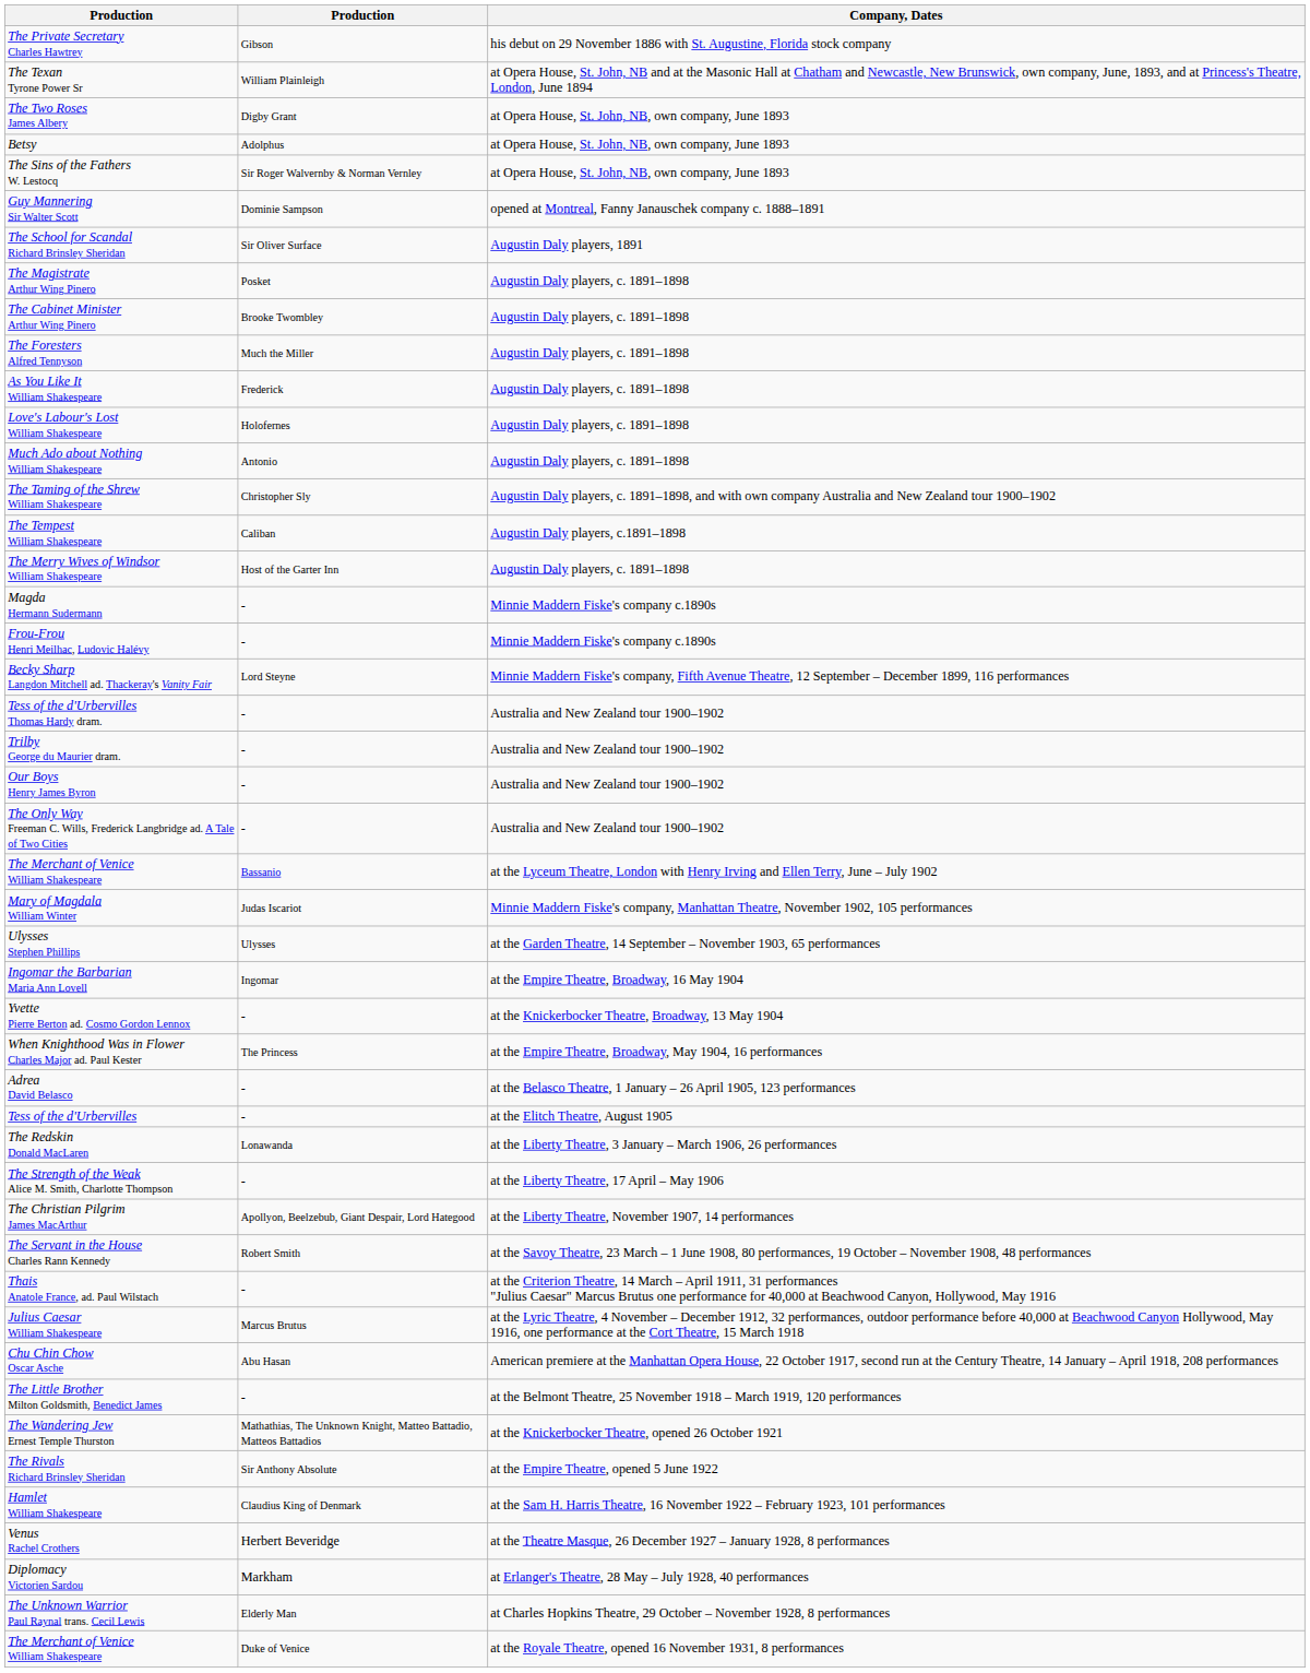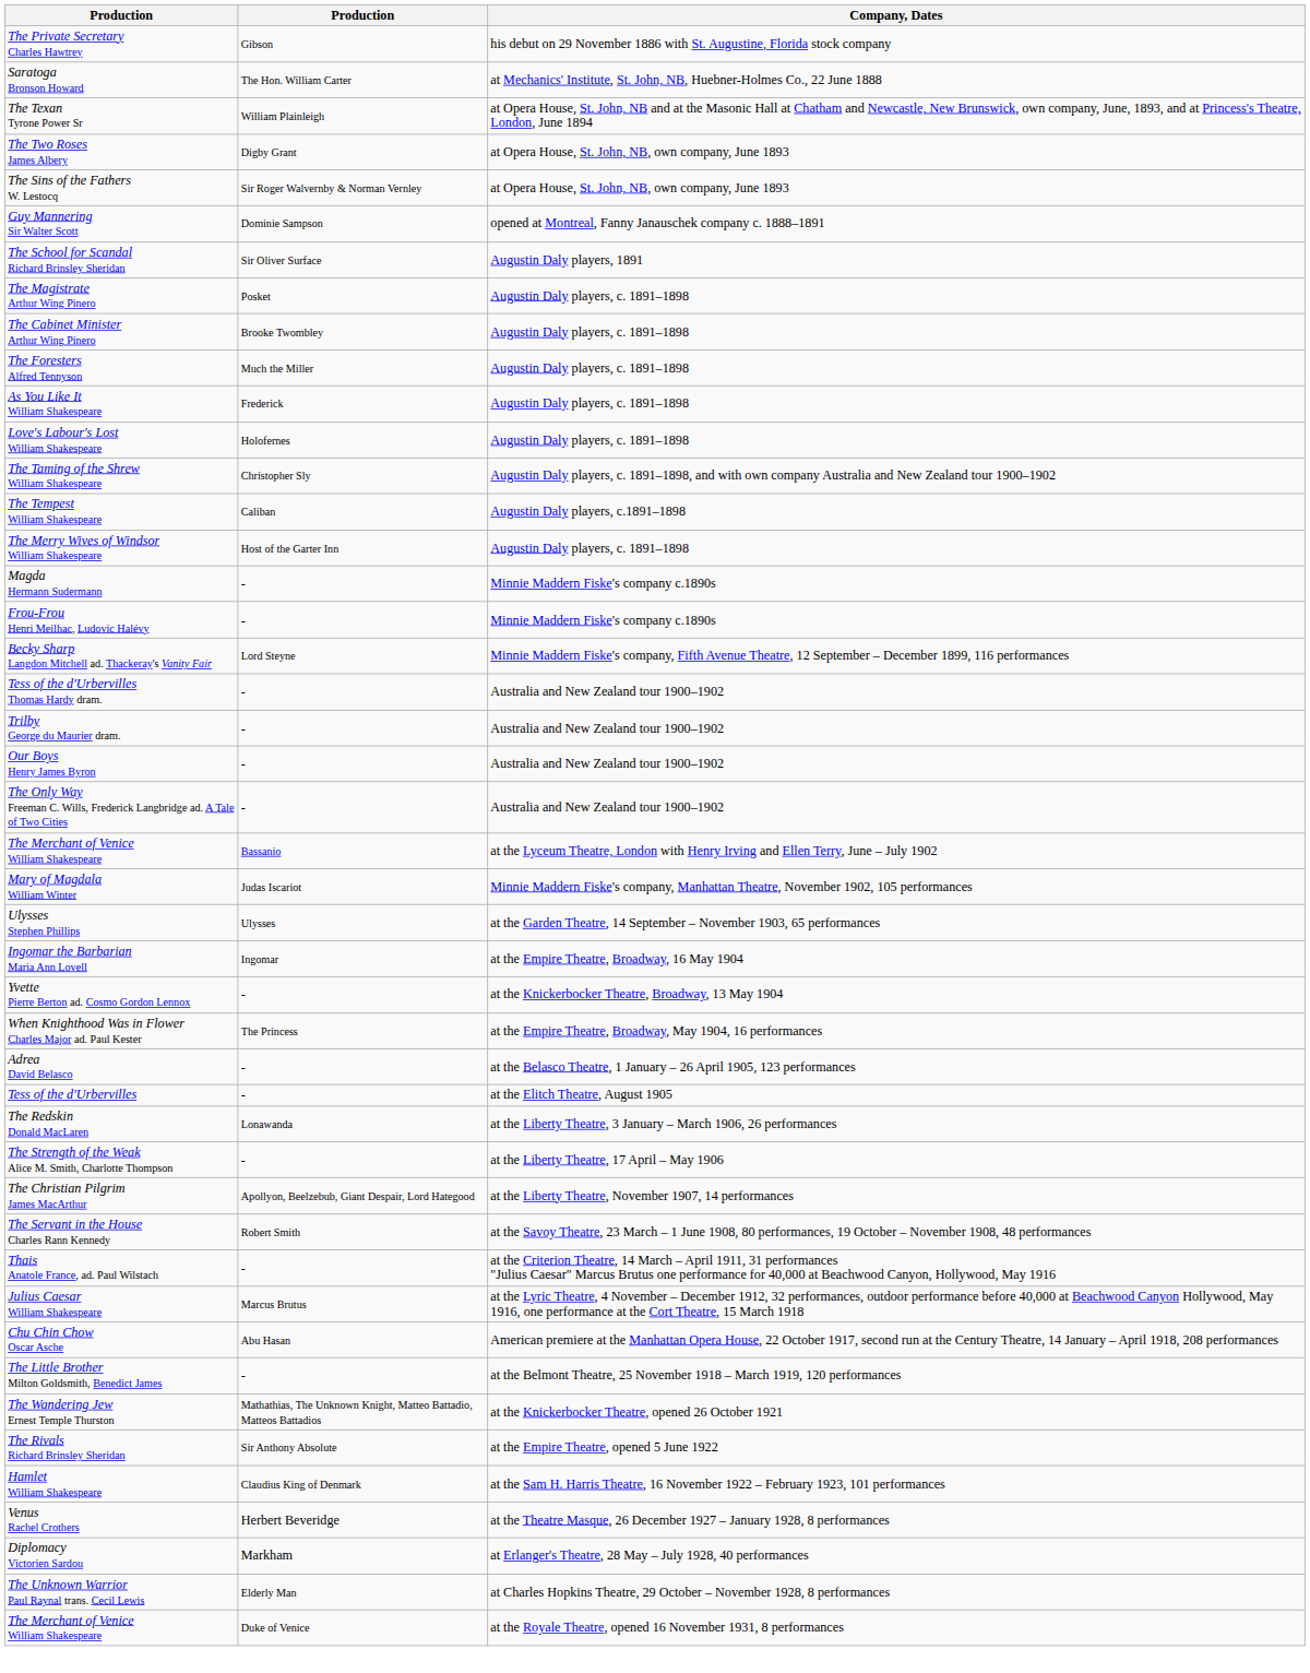 <table class="wikitable sortable">
 <tr>
 <th>Production</th>
 <th>Production</th>
 <th>Company, Dates</th>
 </tr>
 <tr>
 <td><em><a href='#'>The Private Secretary</a></em><br><small><a href='#'>Charles Hawtrey</a></small></td>
 <td><small>Gibson</small></td>
 <td>his debut on 29 November 1886 with <a href='#'>St. Augustine, Florida</a> stock company</td>
 </tr>
 <tr>
+<td><em>Saratoga</em><br><small><a href='#'>Bronson Howard</a></small></td>
+<td><small>The Hon. William Carter</small></td>
+<td>at <a href='#'>Mechanics' Institute</a>, <a href='#'>St. John, NB</a>, Huebner-Holmes Co., 22 June 1888</td>
+</tr>
+<tr>
 <td><em>The Texan</em><br><small>Tyrone Power Sr</small></td>
 <td><small>William Plainleigh</small></td>
 <td>at Opera House, <a href='#'>St. John, NB</a> and at the Masonic Hall at <a href='#'>Chatham</a> and <a href='#'>Newcastle, New Brunswick</a>, own company, June, 1893, and at <a href='#'>Princess's Theatre, London</a>, June 1894</td>
 </tr>
 <tr>
 <td><em><a href='#'>The Two Roses</a></em><br><small><a href='#'>James Albery</a></small></td>
 <td><small>Digby Grant</small></td>
-<td>at Opera House, <a href='#'>St. John, NB</a>, own company, June 1893</td>
-</tr>
-<tr>
-<td><em>Betsy</em></td>
-<td><small>Adolphus</small></td>
 <td>at Opera House, <a href='#'>St. John, NB</a>, own company, June 1893</td>
 </tr>
 <tr>
 <td><em>The Sins of the Fathers</em><br><small>W. Lestocq</small></td>
 <td><small>Sir Roger Walvernby & Norman Vernley</small></td>
 <td>at Opera House, <a href='#'>St. John, NB</a>, own company, June 1893</td>
 </tr>
 <tr>
 <td><em><a href='#'>Guy Mannering</a></em><br><small><a href='#'>Sir Walter Scott</a></small></td>
 <td><small>Dominie Sampson</small></td>
 <td>opened at <a href='#'>Montreal</a>, Fanny Janauschek company c. 1888–1891</td>
 </tr>
 <tr>
 <td><em><a href='#'>The School for Scandal</a></em><br><small><a href='#'>Richard Brinsley Sheridan</a></small></td>
 <td><small>Sir Oliver Surface</small></td>
 <td><a href='#'>Augustin Daly</a> players, 1891</td>
 </tr>
 <tr>
 <td><em><a href='#'>The Magistrate</a></em><br><small><a href='#'>Arthur Wing Pinero</a></small></td>
 <td><small>Posket</small></td>
 <td><a href='#'>Augustin Daly</a> players, c. 1891–1898</td>
 </tr>
 <tr>
 <td><em><a href='#'>The Cabinet Minister</a></em><br><small><a href='#'>Arthur Wing Pinero</a></small></td>
 <td><small>Brooke Twombley</small></td>
 <td><a href='#'>Augustin Daly</a> players, c. 1891–1898</td>
 </tr>
 <tr>
 <td><em><a href='#'>The Foresters</a></em><br><small><a href='#'>Alfred Tennyson</a></small></td>
 <td><small>Much the Miller</small></td>
 <td><a href='#'>Augustin Daly</a> players, c. 1891–1898</td>
 </tr>
 <tr>
 <td><em><a href='#'>As You Like It</a></em><br><small><a href='#'>William Shakespeare</a></small></td>
 <td><small>Frederick</small></td>
 <td><a href='#'>Augustin Daly</a> players, c. 1891–1898</td>
 </tr>
 <tr>
 <td><em><a href='#'>Love's Labour's Lost</a></em><br><small><a href='#'>William Shakespeare</a></small></td>
 <td><small>Holofernes</small></td>
-<td><a href='#'>Augustin Daly</a> players, c. 1891–1898</td>
-</tr>
-<tr>
-<td><em><a href='#'>Much Ado about Nothing</a></em><br><small><a href='#'>William Shakespeare</a></small></td>
-<td><small>Antonio</small></td>
 <td><a href='#'>Augustin Daly</a> players, c. 1891–1898</td>
 </tr>
 <tr>
 <td><em><a href='#'>The Taming of the Shrew</a></em><br><small><a href='#'>William Shakespeare</a></small></td>
 <td><small>Christopher Sly</small></td>
 <td><a href='#'>Augustin Daly</a> players, c. 1891–1898, and with own company Australia and New Zealand tour 1900–1902</td>
 </tr>
 <tr>
 <td><em><a href='#'>The Tempest</a></em><br><small><a href='#'>William Shakespeare</a></small></td>
 <td><small>Caliban</small></td>
 <td><a href='#'>Augustin Daly</a> players, c.1891–1898</td>
 </tr>
 <tr>
 <td><em><a href='#'>The Merry Wives of Windsor</a></em><br><small><a href='#'>William Shakespeare</a></small></td>
 <td><small>Host of the Garter Inn</small></td>
 <td><a href='#'>Augustin Daly</a> players, c. 1891–1898</td>
 </tr>
 <tr>
 <td><em>Magda</em><br><small><a href='#'>Hermann Sudermann</a></small></td>
 <td>-</td>
 <td><a href='#'>Minnie Maddern Fiske</a>'s company c.1890s</td>
 </tr>
 <tr>
 <td><em><a href='#'>Frou-Frou</a></em><br><small><a href='#'>Henri Meilhac</a>, <a href='#'>Ludovic Halévy</a></small></td>
 <td>-</td>
 <td><a href='#'>Minnie Maddern Fiske</a>'s company c.1890s</td>
 </tr>
 <tr>
 <td><em><a href='#'>Becky Sharp</a></em><br><small><a href='#'>Langdon Mitchell</a> ad. <a href='#'>Thackeray</a>'s <em><a href='#'>Vanity Fair</a></em></small></td>
 <td><small>Lord Steyne</small></td>
 <td><a href='#'>Minnie Maddern Fiske</a>'s company, <a href='#'>Fifth Avenue Theatre</a>, 12 September – December 1899, 116 performances</td>
 </tr>
 <tr>
 <td><em><a href='#'>Tess of the d'Urbervilles</a></em><br><small><a href='#'>Thomas Hardy</a> dram.</small></td>
 <td>-</td>
 <td>Australia and New Zealand tour 1900–1902</td>
 </tr>
 <tr>
 <td><em><a href='#'>Trilby</a></em><br><small><a href='#'>George du Maurier</a> dram.</small></td>
 <td>-</td>
 <td>Australia and New Zealand tour 1900–1902</td>
 </tr>
 <tr>
 <td><em><a href='#'>Our Boys</a></em><br><small><a href='#'>Henry James Byron</a></small></td>
 <td>-</td>
 <td>Australia and New Zealand tour 1900–1902</td>
 </tr>
 <tr>
 <td><em><a href='#'>The Only Way</a></em><br><small>Freeman C. Wills, Frederick Langbridge ad. <a href='#'>A Tale of Two Cities</a></small></td>
 <td>-</td>
 <td>Australia and New Zealand tour 1900–1902</td>
 </tr>
 <tr>
 <td><em><a href='#'>The Merchant of Venice</a></em><br><small><a href='#'>William Shakespeare</a></small></td>
 <td><small><a href='#'>Bassanio</a></small></td>
 <td>at the <a href='#'>Lyceum Theatre, London</a> with <a href='#'>Henry Irving</a> and <a href='#'>Ellen Terry</a>, June – July 1902</td>
 </tr>
 <tr>
 <td><em><a href='#'>Mary of Magdala</a></em><br><small><a href='#'>William Winter</a></small></td>
 <td><small>Judas Iscariot</small></td>
 <td><a href='#'>Minnie Maddern Fiske</a>'s company, <a href='#'>Manhattan Theatre</a>, November 1902, 105 performances</td>
 </tr>
 <tr>
 <td><em>Ulysses</em><br><small><a href='#'>Stephen Phillips</a></small></td>
 <td><small>Ulysses</small></td>
 <td>at the <a href='#'>Garden Theatre</a>, 14 September – November 1903, 65 performances</td>
 </tr>
 <tr>
 <td><em><a href='#'>Ingomar the Barbarian</a></em><br><small><a href='#'>Maria Ann Lovell</a></small></td>
 <td><small>Ingomar</small></td>
 <td>at the <a href='#'>Empire Theatre</a>, <a href='#'>Broadway</a>, 16 May 1904</td>
 </tr>
 <tr>
 <td><em>Yvette</em><br><small><a href='#'>Pierre Berton</a> ad. <a href='#'>Cosmo Gordon Lennox</a></small></td>
 <td>-</td>
 <td>at the <a href='#'>Knickerbocker Theatre</a>, <a href='#'>Broadway</a>, 13 May 1904</td>
 </tr>
 <tr>
 <td><em>When Knighthood Was in Flower</em><br><small><a href='#'>Charles Major</a> ad. Paul Kester</small></td>
 <td><small>The Princess</small></td>
 <td>at the <a href='#'>Empire Theatre</a>, <a href='#'>Broadway</a>, May 1904, 16 performances</td>
 </tr>
 <tr>
 <td><em>Adrea</em><br><small><a href='#'>David Belasco</a></small></td>
 <td>-</td>
 <td>at the <a href='#'>Belasco Theatre</a>, 1 January – 26 April 1905, 123 performances</td>
 </tr>
 <tr>
 <td><em><a href='#'>Tess of the d'Urbervilles</a></em><br></td>
 <td>-</td>
 <td>at the <a href='#'>Elitch Theatre</a>, August 1905</td>
 </tr>
 <tr>
 <td><em>The Redskin</em><br><small><a href='#'>Donald MacLaren</a></small></td>
 <td><small>Lonawanda</small></td>
 <td>at the <a href='#'>Liberty Theatre</a>, 3 January – March 1906, 26 performances</td>
 </tr>
 <tr>
 <td><em><a href='#'>The Strength of the Weak</a></em><br><small> Alice M. Smith, Charlotte Thompson</small></td>
 <td>-</td>
 <td>at the <a href='#'>Liberty Theatre</a>, 17 April – May 1906</td>
 </tr>
 <tr>
 <td><em>The Christian Pilgrim</em><br><small><a href='#'>James MacArthur</a></small></td>
 <td><small>Apollyon, Beelzebub, Giant Despair, Lord Hategood</small></td>
 <td>at the <a href='#'>Liberty Theatre</a>, November 1907, 14 performances</td>
 </tr>
 <tr>
 <td><em><a href='#'>The Servant in the House</a></em><br><small>Charles Rann Kennedy</small></td>
 <td><small>Robert Smith</small></td>
 <td>at the <a href='#'>Savoy Theatre</a>, 23 March – 1 June 1908, 80 performances, 19 October – November 1908, 48 performances</td>
 </tr>
 <tr>
 <td><em><a href='#'>Thais</a></em><br><small><a href='#'>Anatole France</a>, ad. Paul Wilstach</small></td>
 <td>-</td>
 <td>at the <a href='#'>Criterion Theatre</a>, 14 March – April 1911, 31 performances<br>"Julius Caesar" Marcus Brutus one performance for 40,000 at Beachwood Canyon, Hollywood, May 1916</td>
 </tr>
 <tr>
 <td><em><a href='#'>Julius Caesar</a></em><br><small><a href='#'>William Shakespeare</a></small></td>
 <td><small>Marcus Brutus</small></td>
 <td>at the <a href='#'>Lyric Theatre</a>, 4 November – December 1912, 32 performances, outdoor performance before 40,000 at <a href='#'>Beachwood Canyon</a> Hollywood, May 1916, one performance at the <a href='#'>Cort Theatre</a>, 15 March 1918</td>
 </tr>
 <tr>
 <td><em><a href='#'>Chu Chin Chow</a></em><br><small><a href='#'>Oscar Asche</a></small></td>
 <td><small>Abu Hasan</small></td>
 <td>American premiere at the <a href='#'>Manhattan Opera House</a>, 22 October 1917, second run at the Century Theatre, 14 January – April 1918, 208 performances</td>
 </tr>
 <tr>
 <td><em><a href='#'>The Little Brother</a></em><br><small>Milton Goldsmith, <a href='#'>Benedict James</a></small></td>
 <td>-</td>
 <td>at the Belmont Theatre, 25 November 1918 – March 1919, 120 performances</td>
 </tr>
 <tr>
 <td><em><a href='#'>The Wandering Jew</a></em><br><small>Ernest Temple Thurston</small></td>
 <td><small> Mathathias, The Unknown Knight, Matteo Battadio, Matteos Battadios</small></td>
 <td>at the <a href='#'>Knickerbocker Theatre</a>, opened 26 October 1921</td>
 </tr>
 <tr>
 <td><em><a href='#'>The Rivals</a></em><br><small><a href='#'>Richard Brinsley Sheridan</a></small></td>
 <td><small>Sir Anthony Absolute</small></td>
 <td>at the <a href='#'>Empire Theatre</a>, opened 5 June 1922</td>
 </tr>
 <tr>
 <td><em><a href='#'>Hamlet</a></em><br><small><a href='#'>William Shakespeare</a></small></td>
 <td><small>Claudius King of Denmark</small></td>
 <td>at the <a href='#'>Sam H. Harris Theatre</a>, 16 November 1922 – February 1923, 101 performances</td>
 </tr>
 <tr>
 <td><em>Venus</em><br><small><a href='#'>Rachel Crothers</a></small></td>
 <td>Herbert Beveridge</td>
 <td>at the <a href='#'>Theatre Masque</a>, 26 December 1927 – January 1928, 8 performances</td>
 </tr>
 <tr>
 <td><em>Diplomacy</em><br><small><a href='#'>Victorien Sardou</a></small></td>
 <td>Markham</td>
 <td>at <a href='#'>Erlanger's Theatre</a>, 28 May – July 1928, 40 performances</td>
 </tr>
 <tr>
 <td><em><a href='#'>The Unknown Warrior</a></em><br><small><a href='#'>Paul Raynal</a> trans. <a href='#'>Cecil Lewis</a></small></td>
 <td><small>Elderly Man</small></td>
 <td>at Charles Hopkins Theatre, 29 October – November 1928, 8 performances</td>
 </tr>
 <tr>
 <td><em><a href='#'>The Merchant of Venice</a></em><br><small><a href='#'>William Shakespeare</a></small></td>
 <td><small>Duke of Venice</small></td>
 <td>at the <a href='#'>Royale Theatre</a>, opened 16 November 1931, 8 performances</td>
 </tr>
 </table>
